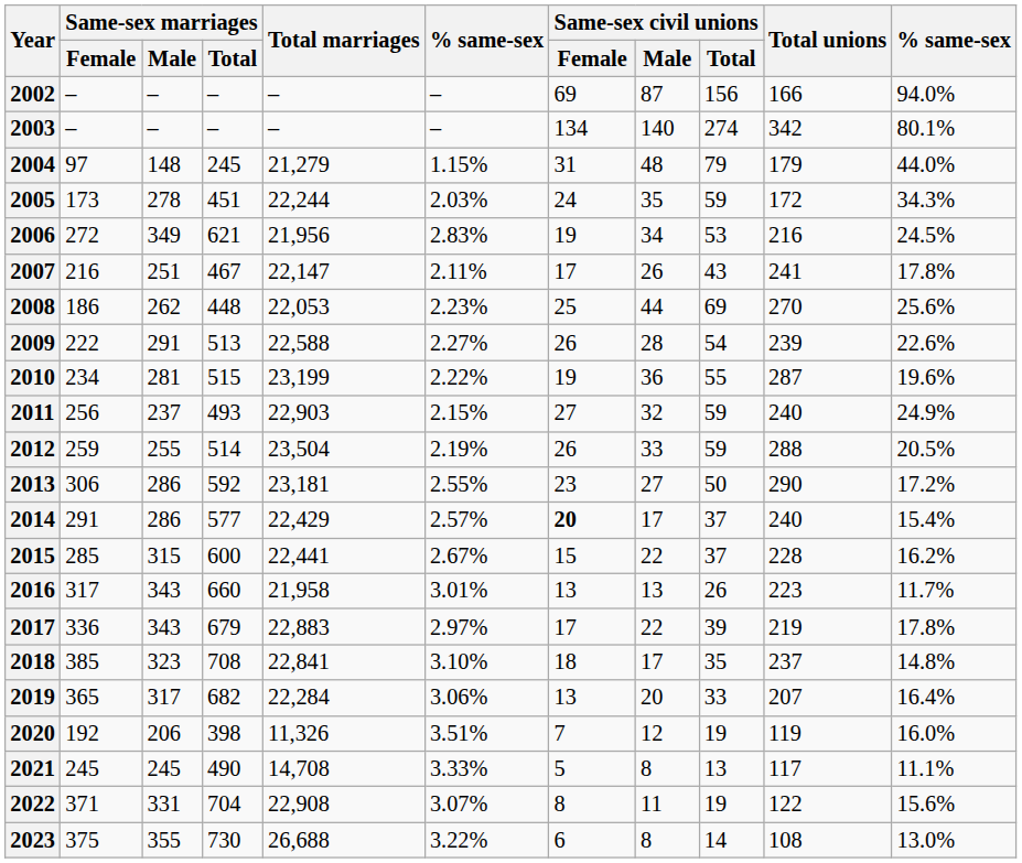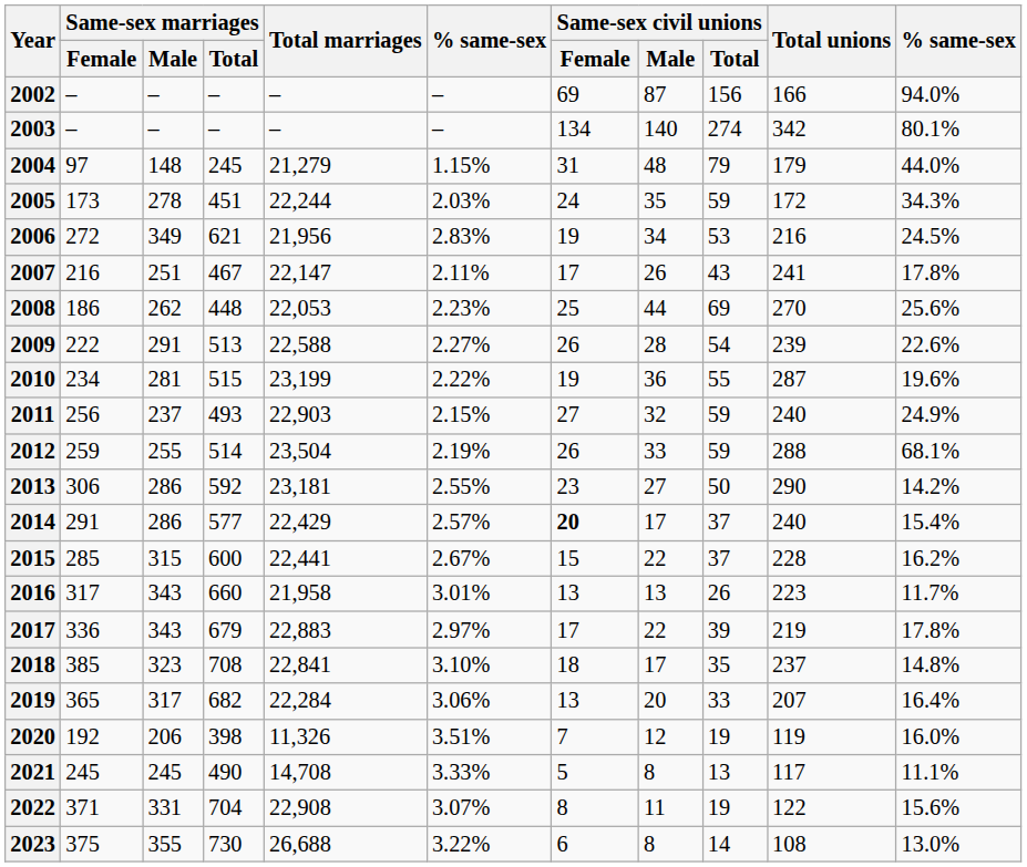 <table class="wikitable" style="text-align:left;">
 <tr>
 <th rowspan=2>Year</th>
 <th colspan=3 align=center>Same-sex marriages</th>
 <th rowspan=2>Total marriages</th>
 <th rowspan=2>% same-sex</th>
 <th colspan=3 align=center>Same-sex civil unions</th>
 <th rowspan=2>Total unions</th>
 <th rowspan=2>% same-sex</th>
 </tr>
 <tr>
 <th>Female</th>
 <th>Male</th>
 <th>Total</th>
 <th>Female</th>
 <th>Male</th>
 <th>Total</th>
 </tr>
 <tr>
 <th>2002</th>
 <td>–</td>
 <td>–</td>
 <td>–</td>
 <td>–</td>
 <td>–</td>
 <td>69</td>
 <td>87</td>
 <td>156</td>
 <td>166</td>
 <td>94.0%</td>
 </tr>
 <tr>
 <th>2003</th>
 <td>–</td>
 <td>–</td>
 <td>–</td>
 <td>–</td>
 <td>–</td>
 <td>134</td>
 <td>140</td>
 <td>274</td>
 <td>342</td>
 <td>80.1%</td>
 </tr>
 <tr>
 <th>2004</th>
 <td>97</td>
 <td>148</td>
 <td>245</td>
 <td>21,279</td>
 <td>1.15%</td>
 <td>31</td>
 <td>48</td>
 <td>79</td>
 <td>179</td>
 <td>44.0%</td>
 </tr>
 <tr>
 <th>2005</th>
 <td>173</td>
 <td>278</td>
 <td>451</td>
 <td>22,244</td>
 <td>2.03%</td>
 <td>24</td>
 <td>35</td>
 <td>59</td>
 <td>172</td>
 <td>34.3%</td>
 </tr>
 <tr>
 <th>2006</th>
 <td>272</td>
 <td>349</td>
 <td>621</td>
 <td>21,956</td>
 <td>2.83%</td>
 <td>19</td>
 <td>34</td>
 <td>53</td>
 <td>216</td>
 <td>24.5%</td>
 </tr>
 <tr>
 <th>2007</th>
 <td>216</td>
 <td>251</td>
 <td>467</td>
 <td>22,147</td>
 <td>2.11%</td>
 <td>17</td>
 <td>26</td>
 <td>43</td>
 <td>241</td>
 <td>17.8%</td>
 </tr>
 <tr>
 <th>2008</th>
 <td>186</td>
 <td>262</td>
 <td>448</td>
 <td>22,053</td>
 <td>2.23%</td>
 <td>25</td>
 <td>44</td>
 <td>69</td>
 <td>270</td>
 <td>25.6%</td>
 </tr>
 <tr>
 <th>2009</th>
 <td>222</td>
 <td>291</td>
 <td>513</td>
 <td>22,588</td>
 <td>2.27%</td>
 <td>26</td>
 <td>28</td>
 <td>54</td>
 <td>239</td>
 <td>22.6%</td>
 </tr>
 <tr>
 <th>2010</th>
 <td>234</td>
 <td>281</td>
 <td>515</td>
 <td>23,199</td>
 <td>2.22%</td>
 <td>19</td>
 <td>36</td>
 <td>55</td>
 <td>287</td>
 <td>19.6%</td>
 </tr>
 <tr>
 <th>2011</th>
 <td>256</td>
 <td>237</td>
 <td>493</td>
 <td>22,903</td>
 <td>2.15%</td>
 <td>27</td>
 <td>32</td>
 <td>59</td>
 <td>240</td>
 <td>24.9%</td>
 </tr>
 <tr>
 <th>2012</th>
 <td>259</td>
 <td>255</td>
 <td>514</td>
 <td>23,504</td>
 <td>2.19%</td>
 <td>26</td>
 <td>33</td>
 <td>59</td>
 <td>288</td>
-<td>20.5%</td>
+<td>68.1%</td>
 </tr>
 <tr>
 <th>2013</th>
 <td>306</td>
 <td>286</td>
 <td>592</td>
 <td>23,181</td>
 <td>2.55%</td>
 <td>23</td>
 <td>27</td>
 <td>50</td>
 <td>290</td>
-<td>17.2%</td>
+<td>14.2%</td>
 </tr>
 <tr>
 <th>2014</th>
 <td>291</td>
 <td>286</td>
 <td>577</td>
 <td>22,429</td>
 <td>2.57%</td>
 <td><strong>20</strong></td>
 <td>17</td>
 <td>37</td>
 <td>240</td>
 <td>15.4%</td>
 </tr>
 <tr>
 <th>2015</th>
 <td>285</td>
 <td>315</td>
 <td>600</td>
 <td>22,441</td>
 <td>2.67%</td>
 <td>15</td>
 <td>22</td>
 <td>37</td>
 <td>228</td>
 <td>16.2%</td>
 </tr>
 <tr>
 <th>2016</th>
 <td>317</td>
 <td>343</td>
 <td>660</td>
 <td>21,958</td>
 <td>3.01%</td>
 <td>13</td>
 <td>13</td>
 <td>26</td>
 <td>223</td>
 <td>11.7%</td>
 </tr>
 <tr>
 <th>2017</th>
 <td>336</td>
 <td>343</td>
 <td>679</td>
 <td>22,883</td>
 <td>2.97%</td>
 <td>17</td>
 <td>22</td>
 <td>39</td>
 <td>219</td>
 <td>17.8%</td>
 </tr>
 <tr>
 <th>2018</th>
 <td>385</td>
 <td>323</td>
 <td>708</td>
 <td>22,841</td>
 <td>3.10%</td>
 <td>18</td>
 <td>17</td>
 <td>35</td>
 <td>237</td>
 <td>14.8%</td>
 </tr>
 <tr>
 <th>2019</th>
 <td>365</td>
 <td>317</td>
 <td>682</td>
 <td>22,284</td>
 <td>3.06%</td>
 <td>13</td>
 <td>20</td>
 <td>33</td>
 <td>207</td>
 <td>16.4%</td>
 </tr>
 <tr>
 <th>2020</th>
 <td>192</td>
 <td>206</td>
 <td>398</td>
 <td>11,326</td>
 <td>3.51%</td>
 <td>7</td>
 <td>12</td>
 <td>19</td>
 <td>119</td>
 <td>16.0%</td>
 </tr>
 <tr>
 <th>2021</th>
 <td>245</td>
 <td>245</td>
 <td>490</td>
 <td>14,708</td>
 <td>3.33%</td>
 <td>5</td>
 <td>8</td>
 <td>13</td>
 <td>117</td>
 <td>11.1%</td>
 </tr>
 <tr>
 <th>2022</th>
 <td>371</td>
 <td>331</td>
 <td>704</td>
 <td>22,908</td>
 <td>3.07%</td>
 <td>8</td>
 <td>11</td>
 <td>19</td>
 <td>122</td>
 <td>15.6%</td>
 </tr>
 <tr>
 <th>2023</th>
 <td>375</td>
 <td>355</td>
 <td>730</td>
 <td>26,688</td>
 <td>3.22%</td>
 <td>6</td>
 <td>8</td>
 <td>14</td>
 <td>108</td>
 <td>13.0%</td>
 </tr>
 </table>
